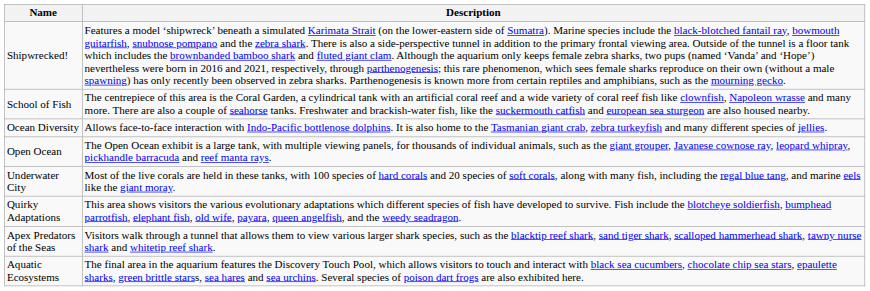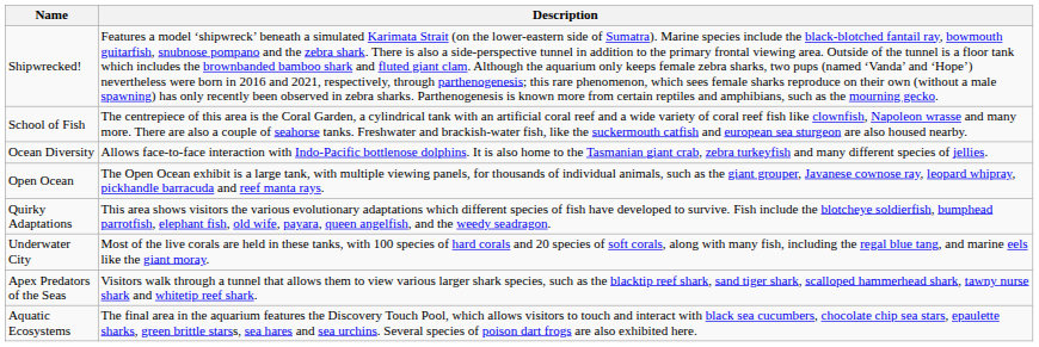 <table class="wikitable">
 <tr>
 <th>Name</th>
 <th>Description</th>
 </tr>
 <tr>
 <td>Shipwrecked!</td>
 <td>Features a model ‘shipwreck’ beneath a simulated <a href='#'>Karimata Strait</a> (on the lower-eastern side of <a href='#'>Sumatra</a>). Marine species include the <a href='#'>black-blotched fantail ray</a>, <a href='#'>bowmouth guitarfish</a>, <a href='#'>snubnose pompano</a> and the <a href='#'>zebra shark</a>. There is also a side-perspective tunnel in addition to the primary frontal viewing area. Outside of the tunnel is a floor tank which includes the <a href='#'>brownbanded bamboo shark</a> and <a href='#'>fluted giant clam</a>. Although the aquarium only keeps female zebra sharks, two pups (named ‘Vanda’ and ‘Hope’) nevertheless were born in 2016 and 2021, respectively, through <a href='#'>parthenogenesis</a>; this rare phenomenon, which sees female sharks reproduce on their own (without a male  <a href='#'>spawning</a>) has only recently been observed in zebra sharks. Parthenogenesis is known more from certain reptiles and amphibians, such as the <a href='#'>mourning gecko</a>.</td>
 </tr>
 <tr>
 <td>School of Fish</td>
 <td>The centrepiece of this area is the Coral Garden, a cylindrical tank with an artificial coral reef and a wide variety of coral reef fish like <a href='#'>clownfish</a>, <a href='#'>Napoleon wrasse</a> and many more. There are also a couple of <a href='#'>seahorse</a> tanks. Freshwater and brackish-water fish, like the <a href='#'>suckermouth catfish</a> and <a href='#'>european sea sturgeon</a> are also housed nearby.</td>
 </tr>
 <tr>
 <td>Ocean Diversity</td>
 <td>Allows face-to-face interaction with <a href='#'>Indo-Pacific bottlenose dolphins</a>. It is also home to the <a href='#'>Tasmanian giant crab</a>, <a href='#'>zebra turkeyfish</a> and many different species of <a href='#'>jellies</a>.</td>
 </tr>
 <tr>
 <td>Open Ocean</td>
 <td>The Open Ocean exhibit is a large tank, with multiple viewing panels, for thousands of individual animals, such as the <a href='#'>giant grouper</a>, <a href='#'>Javanese cownose ray</a>, <a href='#'>leopard whipray</a>, <a href='#'>pickhandle barracuda</a> and <a href='#'>reef manta rays</a>.</td>
 </tr>
 <tr>
+<td>Quirky Adaptations</td>
+<td>This area shows visitors the various evolutionary adaptations which different species of fish have developed to survive. Fish include the <a href='#'>blotcheye soldierfish</a>, <a href='#'>bumphead parrotfish</a>, <a href='#'>elephant fish</a>, <a href='#'>old wife</a>, <a href='#'>payara</a>, <a href='#'>queen angelfish</a>, and the <a href='#'>weedy seadragon</a>.</td>
+</tr>
+<tr>
 <td>Underwater City</td>
 <td>Most of the live corals are held in these tanks, with 100 species of <a href='#'>hard corals</a> and 20 species of <a href='#'>soft corals</a>, along with many fish, including the <a href='#'>regal blue tang</a>, and marine <a href='#'>eels</a> like the <a href='#'>giant moray</a>.</td>
-</tr>
-<tr>
-<td>Quirky Adaptations</td>
-<td>This area shows visitors the various evolutionary adaptations which different species of fish have developed to survive. Fish include the <a href='#'>blotcheye soldierfish</a>, <a href='#'>bumphead parrotfish</a>, <a href='#'>elephant fish</a>, <a href='#'>old wife</a>, <a href='#'>payara</a>, <a href='#'>queen angelfish</a>, and the <a href='#'>weedy seadragon</a>.</td>
 </tr>
 <tr>
 <td>Apex Predators of the Seas</td>
 <td>Visitors walk through a tunnel that allows them to view various larger shark species, such as the <a href='#'>blacktip reef shark</a>, <a href='#'>sand tiger shark</a>, <a href='#'>scalloped hammerhead shark</a>, <a href='#'>tawny nurse shark</a> and <a href='#'>whitetip reef shark</a>.</td>
 </tr>
 <tr>
 <td>Aquatic Ecosystems</td>
 <td>The final area in the aquarium features the Discovery Touch Pool, which allows visitors to touch and interact with <a href='#'>black sea cucumbers</a>, <a href='#'>chocolate chip sea stars</a>, <a href='#'>epaulette sharks</a>, <a href='#'>green brittle stars</a>s, <a href='#'>sea hares</a> and <a href='#'>sea urchins</a>. Several species of <a href='#'>poison dart frogs</a> are also exhibited here.</td>
 </tr>
 </table>
